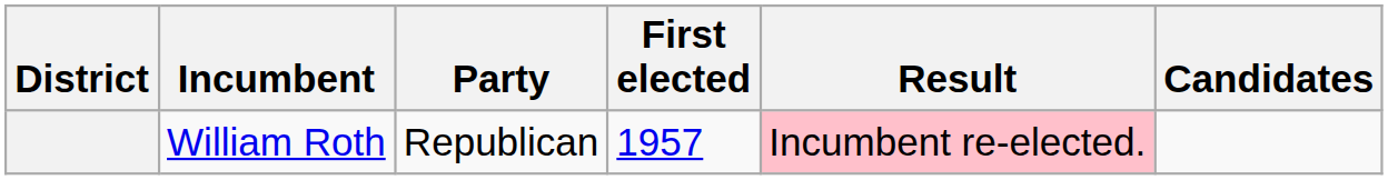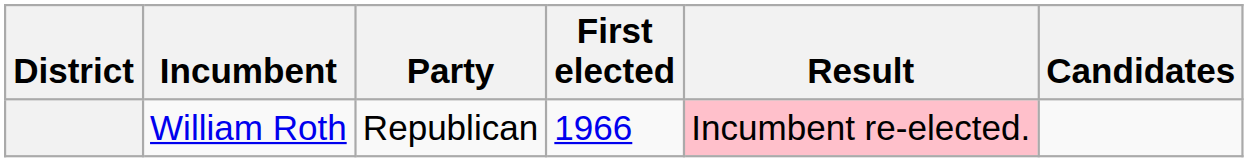 <table class=wikitable>
 <tr valign=bottom>
 <th>District</th>
 <th>Incumbent</th>
 <th>Party</th>
 <th>First<br>elected</th>
 <th>Result</th>
 <th>Candidates</th>
 </tr>
 <tr>
 <th></th>
 <td><a href='#'>William Roth</a></td>
 <td>Republican</td>
-<td><a href='#'>1957</a></td>
+<td><a href='#'>1966</a></td>
 <td style="background: pink;">Incumbent re-elected.</td>
 <td nowrap></td>
 </tr>
 </table>
